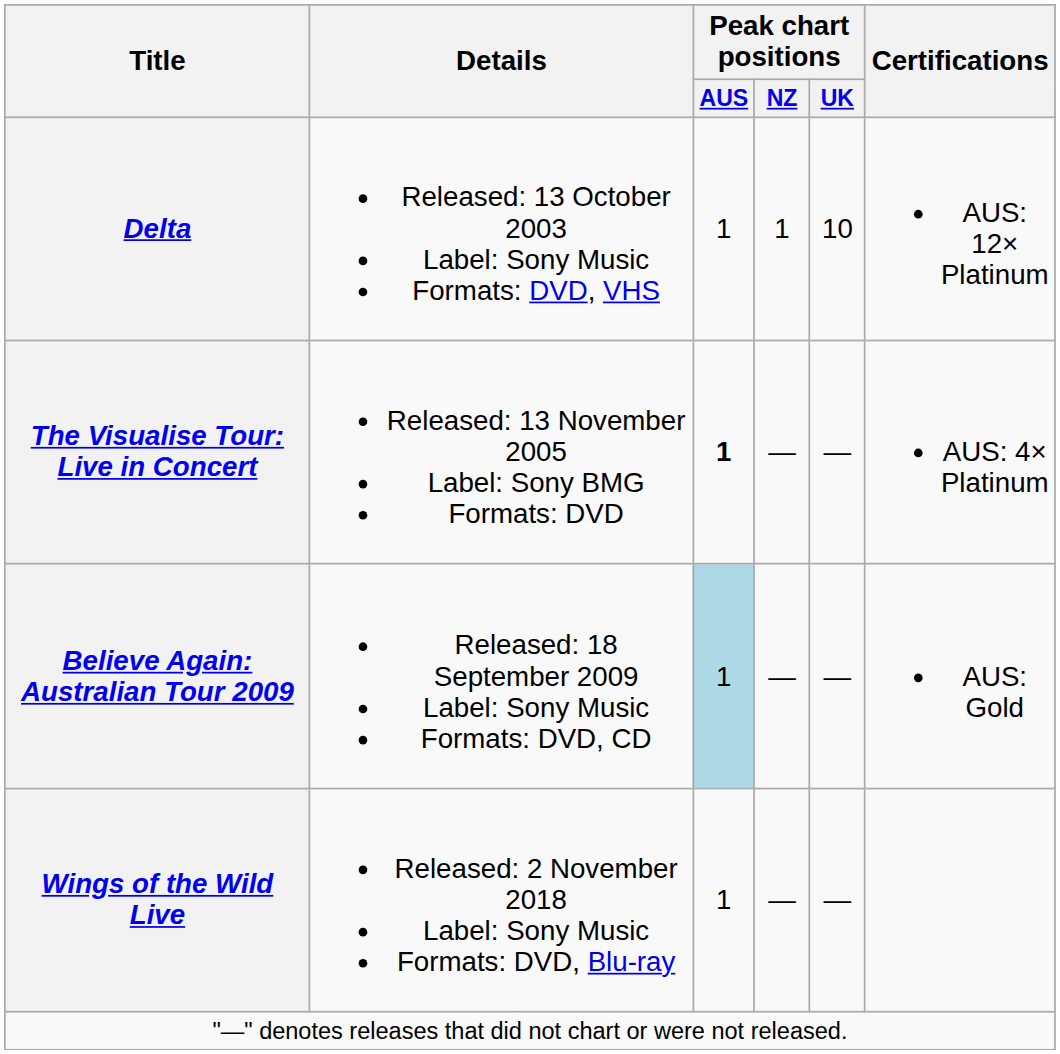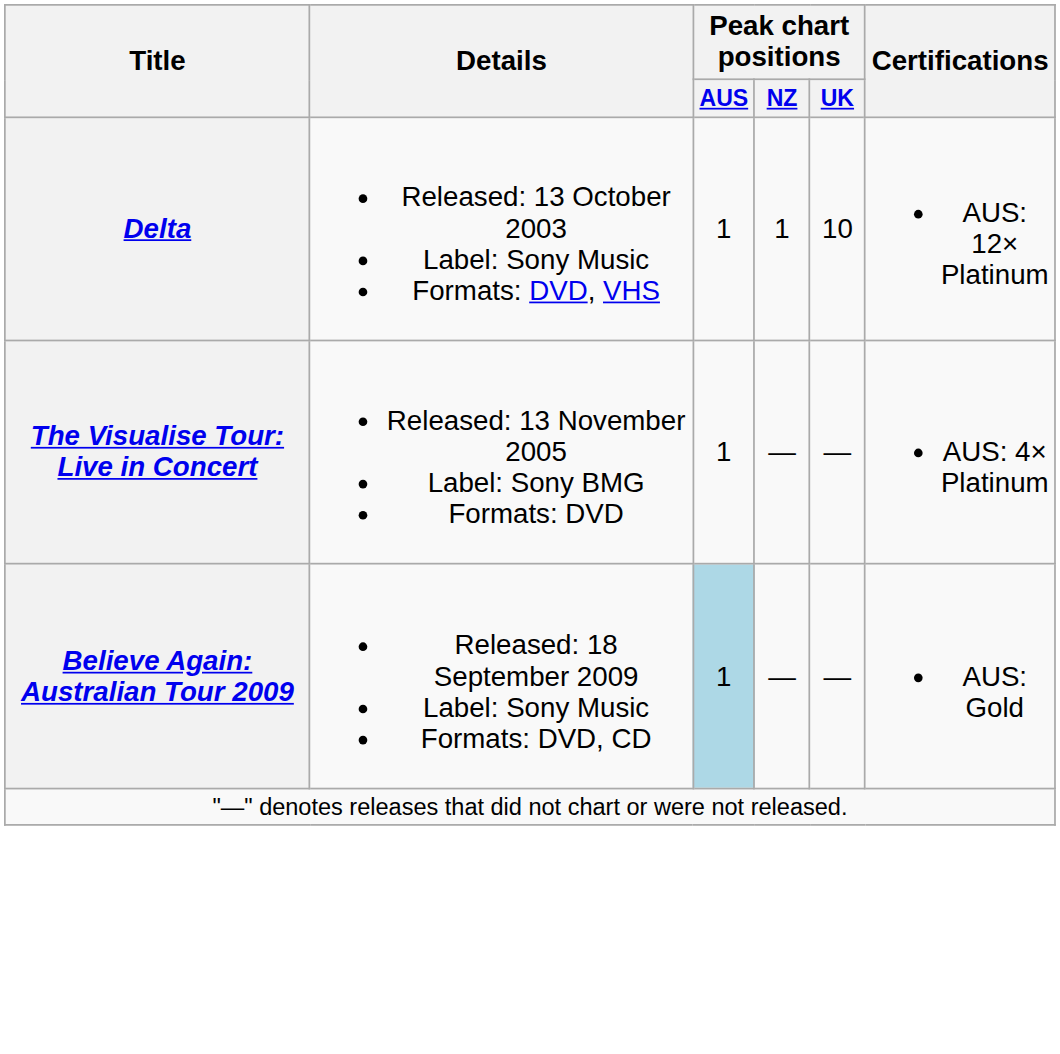 <table class="wikitable plainrowheaders" style="text-align:center;">
 <tr>
 <th rowspan="2" style="width:14em;">Title</th>
 <th rowspan="2" style="width:17em;">Details</th>
 <th colspan="3">Peak chart positions</th>
 <th rowspan="2">Certifications</th>
 </tr>
 <tr style="font-size:smaller;">
 <th style="width:30px;"><a href='#'>AUS</a><br></th>
 <th style="width:30px;"><a href='#'>NZ</a><br></th>
 <th style="width:30px;"><a href='#'>UK</a></th>
 </tr>
 <tr>
 <th scope="row"><em><a href='#'>Delta</a></em></th>
 <td><br><ul><li>Released: 13 October 2003</li><li>Label: Sony Music</li><li>Formats: <a href='#'>DVD</a>, <a href='#'>VHS</a></li></ul></td>
 <td>1</td>
 <td>1</td>
 <td>10</td>
 <td><br><ul><li>AUS: 12× Platinum</li></ul></td>
 </tr>
 <tr>
 <th scope="row"><em><a href='#'>The Visualise Tour: Live in Concert</a></em></th>
 <td><br><ul><li>Released: 13 November 2005</li><li>Label: Sony BMG</li><li>Formats: DVD</li></ul></td>
-<td><strong>1</strong></td>
+<td>1</td>
 <td>—</td>
 <td>—</td>
 <td><br><ul><li>AUS: 4× Platinum</li></ul></td>
 </tr>
 <tr>
 <th scope="row"><em><a href='#'>Believe Again: Australian Tour 2009</a></em></th>
 <td><br><ul><li>Released: 18 September 2009</li><li>Label: Sony Music</li><li>Formats: DVD, CD</li></ul></td>
 <td style="background: lightblue;">1</td>
 <td>—</td>
 <td>—</td>
 <td><br><ul><li>AUS: Gold</li></ul></td>
 </tr>
 <tr>
-<th scope="row"><em><a href='#'>Wings of the Wild Live</a></em></th>
-<td><br><ul><li>Released: 2 November 2018</li><li>Label: Sony Music</li><li>Formats: DVD, <a href='#'>Blu-ray</a></li></ul></td>
-<td>1</td>
-<td>—</td>
-<td>—</td>
-<td></td>
-</tr>
-<tr>
 <td colspan="6" style="text-align:center; font-size:85%">"—" denotes releases that did not chart or were not released.</td>
 </tr>
 </table>
